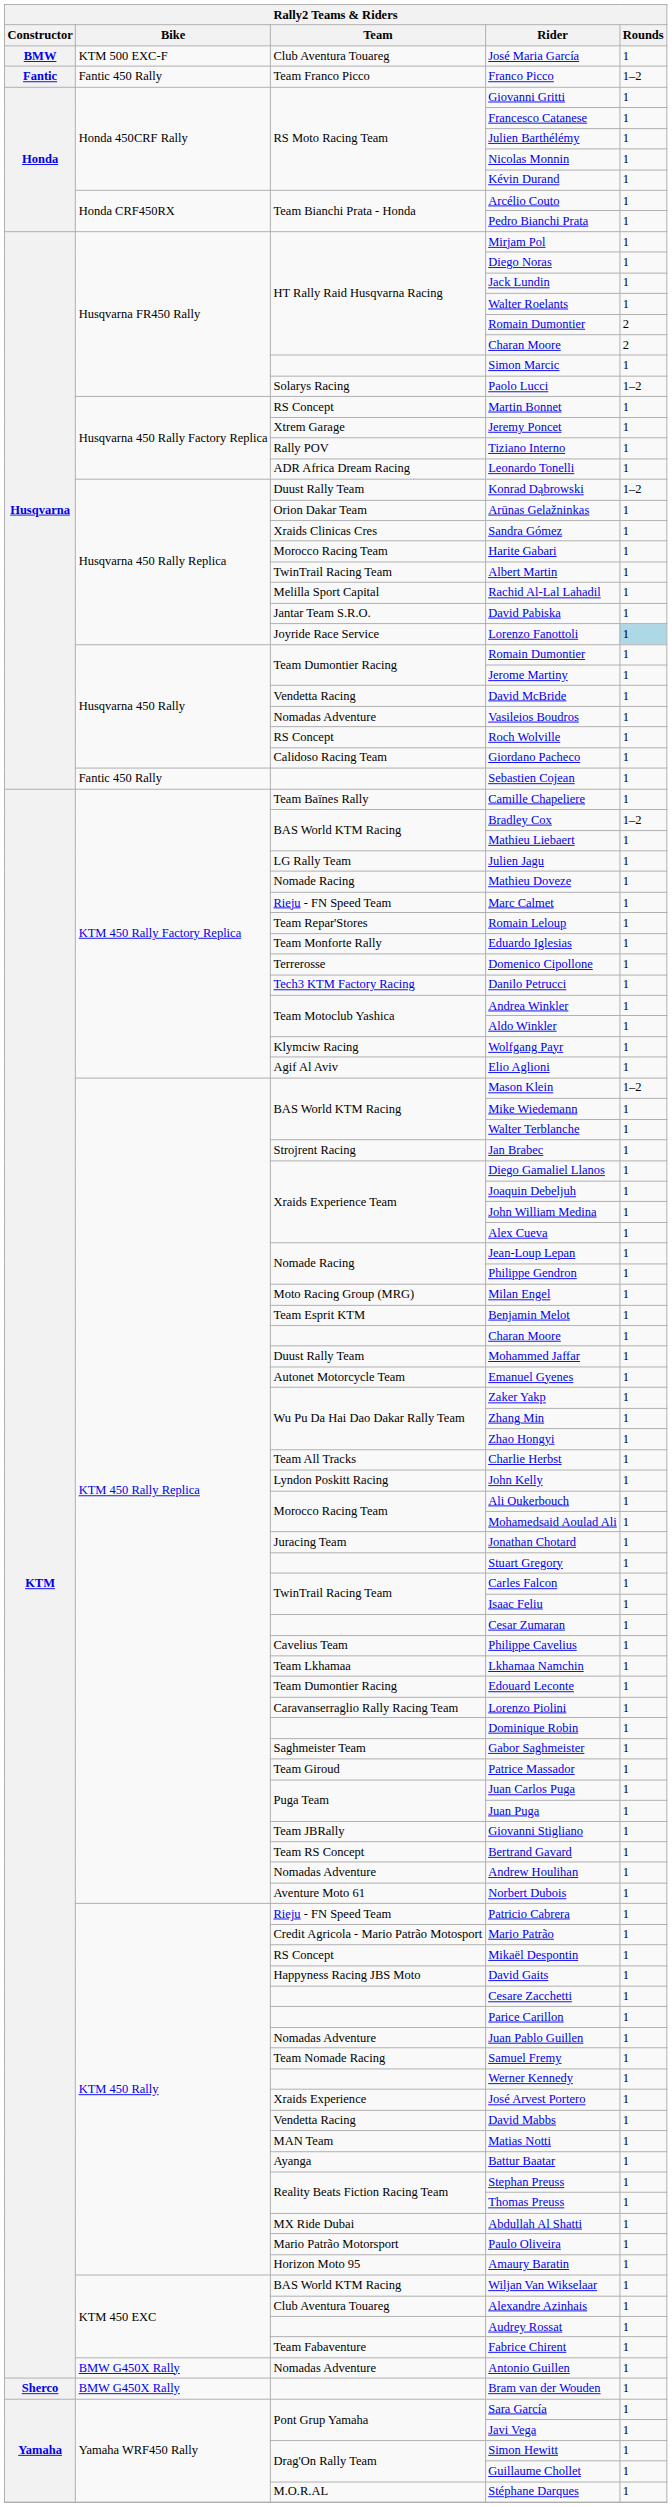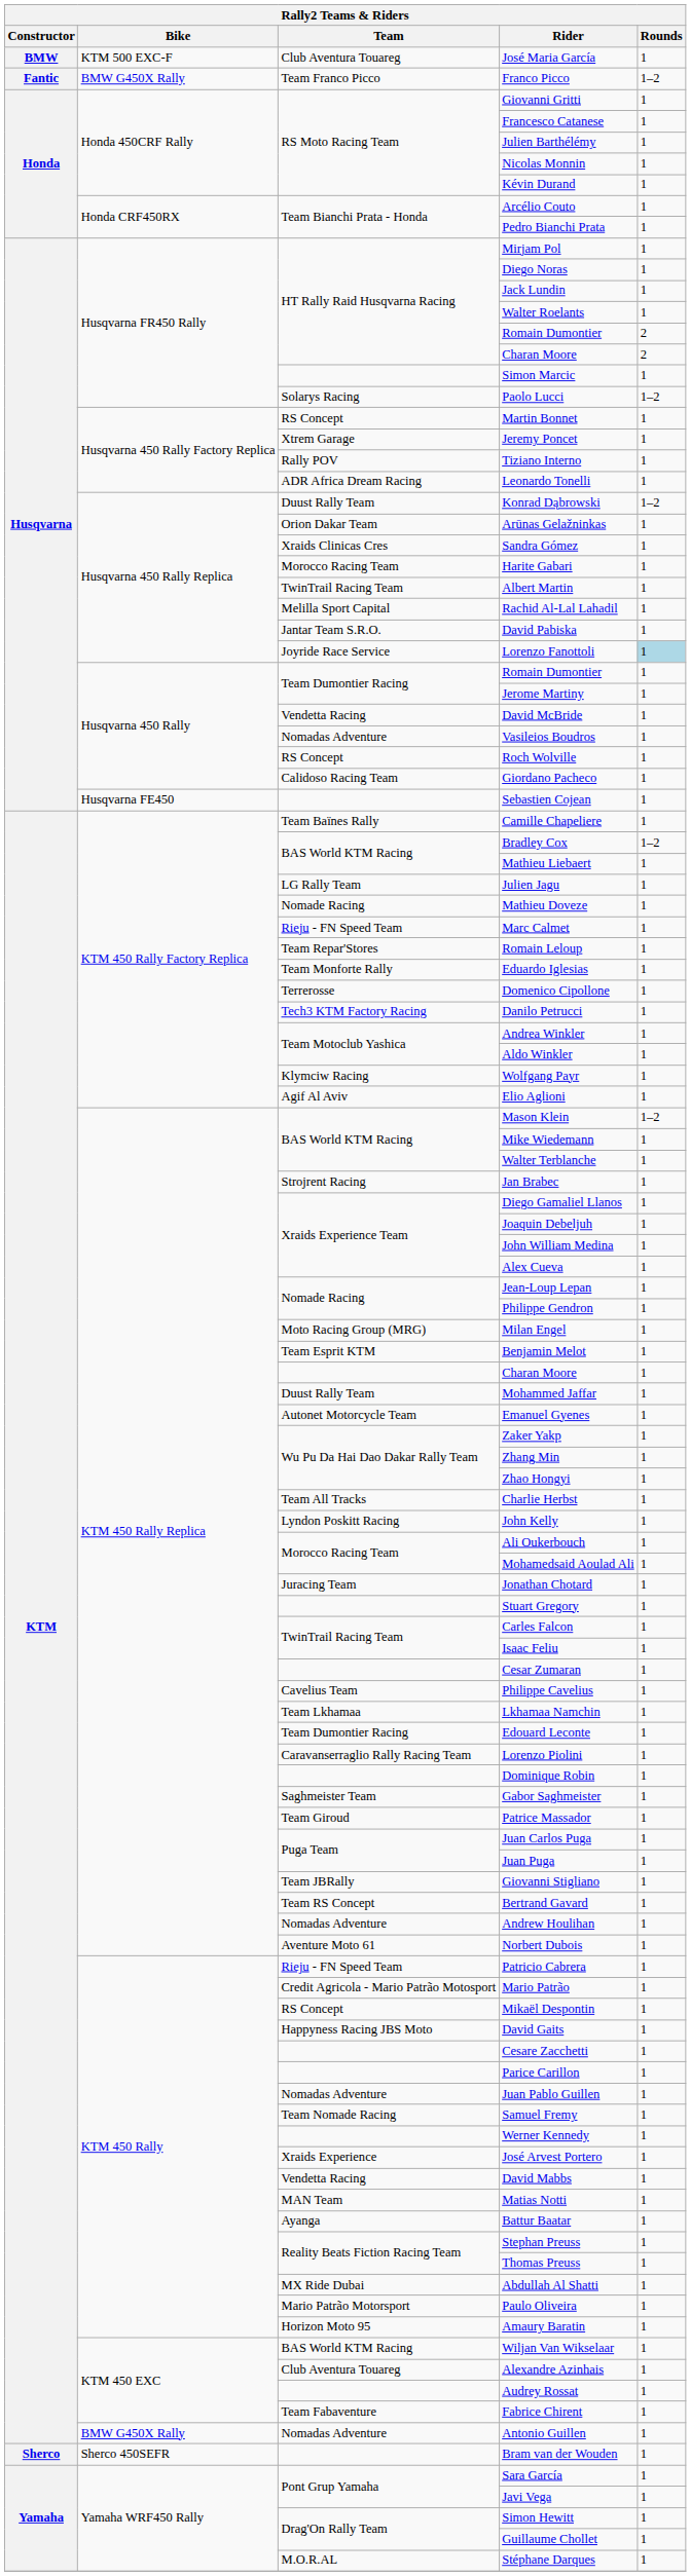 <table class="wikitable collapsible autocollapse" style="font-size: 85%;">
 <tr>
 <th colspan=5><strong>Rally2 Teams & Riders</strong></th>
 </tr>
 <tr>
 <th>Constructor</th>
 <th>Bike</th>
 <th>Team</th>
 <th>Rider</th>
 <th>Rounds</th>
 </tr>
 <tr>
 <th><a href='#'>BMW</a></th>
 <td>KTM 500 EXC-F</td>
 <td> Club Aventura Touareg</td>
 <td> <a href='#'>José Maria García</a></td>
 <td>1</td>
 </tr>
 <tr>
 <th><a href='#'>Fantic</a></th>
-<td>Fantic 450 Rally</td>
+<td><a href='#'>BMW G450X Rally</a></td>
 <td> Team Franco Picco</td>
 <td> <a href='#'>Franco Picco</a></td>
 <td>1–2</td>
 </tr>
 <tr>
 <th rowspan=7><a href='#'>Honda</a></th>
 <td rowspan=5>Honda 450CRF Rally</td>
 <td rowspan=5> RS Moto Racing Team</td>
 <td> <a href='#'>Giovanni Gritti</a></td>
 <td>1</td>
 </tr>
 <tr>
 <td> <a href='#'>Francesco Catanese</a></td>
 <td>1</td>
 </tr>
 <tr>
 <td> <a href='#'>Julien Barthélémy</a></td>
 <td>1</td>
 </tr>
 <tr>
 <td> <a href='#'>Nicolas Monnin</a></td>
 <td>1</td>
 </tr>
 <tr>
 <td> <a href='#'>Kévin Durand</a></td>
 <td>1</td>
 </tr>
 <tr>
 <td rowspan=2>Honda CRF450RX</td>
 <td rowspan=2> Team Bianchi Prata - Honda</td>
 <td> <a href='#'>Arcélio Couto</a></td>
 <td>1</td>
 </tr>
 <tr>
 <td> <a href='#'>Pedro Bianchi Prata</a></td>
 <td>1</td>
 </tr>
 <tr>
 <th rowspan=27><a href='#'>Husqvarna</a></th>
 <td rowspan=8>Husqvarna FR450 Rally</td>
 <td rowspan=6> HT Rally Raid Husqvarna Racing</td>
 <td> <a href='#'>Mirjam Pol</a></td>
 <td>1</td>
 </tr>
 <tr>
 <td> <a href='#'>Diego Noras</a></td>
 <td>1</td>
 </tr>
 <tr>
 <td> <a href='#'>Jack Lundin</a></td>
 <td>1</td>
 </tr>
 <tr>
 <td> <a href='#'>Walter Roelants</a></td>
 <td>1</td>
 </tr>
 <tr>
 <td> <a href='#'>Romain Dumontier</a></td>
 <td>2</td>
 </tr>
 <tr>
 <td> <a href='#'>Charan Moore</a></td>
 <td>2</td>
 </tr>
 <tr>
 <td></td>
 <td> <a href='#'>Simon Marcic</a></td>
 <td>1</td>
 </tr>
 <tr>
 <td> Solarys Racing</td>
 <td> <a href='#'>Paolo Lucci</a></td>
 <td>1–2</td>
 </tr>
 <tr>
 <td rowspan=4>Husqvarna 450 Rally Factory Replica</td>
 <td> RS Concept</td>
 <td> <a href='#'>Martin Bonnet</a></td>
 <td>1</td>
 </tr>
 <tr>
 <td> Xtrem Garage</td>
 <td> <a href='#'>Jeremy Poncet</a></td>
 <td>1</td>
 </tr>
 <tr>
 <td> Rally POV</td>
 <td> <a href='#'>Tiziano Interno</a></td>
 <td>1</td>
 </tr>
 <tr>
 <td> ADR Africa Dream Racing</td>
 <td> <a href='#'>Leonardo Tonelli</a></td>
 <td>1</td>
 </tr>
 <tr>
 <td rowspan=8>Husqvarna 450 Rally Replica</td>
 <td> Duust Rally Team</td>
 <td> <a href='#'>Konrad Dąbrowski</a></td>
 <td>1–2</td>
 </tr>
 <tr>
 <td> Orion Dakar Team</td>
 <td> <a href='#'>Arūnas Gelažninkas</a></td>
 <td>1</td>
 </tr>
 <tr>
 <td> Xraids Clinicas Cres</td>
 <td> <a href='#'>Sandra Gómez</a></td>
 <td>1</td>
 </tr>
 <tr>
 <td> Morocco Racing Team</td>
 <td> <a href='#'>Harite Gabari</a></td>
 <td>1</td>
 </tr>
 <tr>
 <td> TwinTrail Racing Team</td>
 <td> <a href='#'>Albert Martin</a></td>
 <td>1</td>
 </tr>
 <tr>
 <td> Melilla Sport Capital</td>
 <td> <a href='#'>Rachid Al-Lal Lahadil</a></td>
 <td>1</td>
 </tr>
 <tr>
 <td> Jantar Team S.R.O.</td>
 <td> <a href='#'>David Pabiska</a></td>
 <td>1</td>
 </tr>
 <tr>
 <td> Joyride Race Service</td>
 <td> <a href='#'>Lorenzo Fanottoli</a></td>
 <td style="background: lightblue;">1</td>
 </tr>
 <tr>
 <td rowspan=6>Husqvarna 450 Rally</td>
 <td rowspan=2> Team Dumontier Racing</td>
 <td> <a href='#'>Romain Dumontier</a></td>
 <td>1</td>
 </tr>
 <tr>
 <td> <a href='#'>Jerome Martiny</a></td>
 <td>1</td>
 </tr>
 <tr>
 <td> Vendetta Racing</td>
 <td> <a href='#'>David McBride</a></td>
 <td>1</td>
 </tr>
 <tr>
 <td> Nomadas Adventure</td>
 <td> <a href='#'>Vasileios Boudros</a></td>
 <td>1</td>
 </tr>
 <tr>
 <td> RS Concept</td>
 <td> <a href='#'>Roch Wolville</a></td>
 <td>1</td>
 </tr>
 <tr>
 <td> Calidoso Racing Team</td>
 <td> <a href='#'>Giordano Pacheco</a></td>
 <td>1</td>
 </tr>
 <tr>
-<td>Fantic 450 Rally</td>
+<td>Husqvarna FE450</td>
 <td></td>
 <td> <a href='#'>Sebastien Cojean</a></td>
 <td>1</td>
 </tr>
 <tr>
 <th rowspan=77><a href='#'>KTM</a></th>
 <td rowspan=14><a href='#'>KTM 450 Rally Factory Replica</a></td>
 <td> Team Baïnes Rally</td>
 <td> <a href='#'>Camille Chapeliere</a></td>
 <td>1</td>
 </tr>
 <tr>
 <td rowspan=2> BAS World KTM Racing</td>
 <td> <a href='#'>Bradley Cox</a></td>
 <td>1–2</td>
 </tr>
 <tr>
 <td> <a href='#'>Mathieu Liebaert</a></td>
 <td>1</td>
 </tr>
 <tr>
 <td> LG Rally Team</td>
 <td> <a href='#'>Julien Jagu</a></td>
 <td>1</td>
 </tr>
 <tr>
 <td> Nomade Racing</td>
 <td> <a href='#'>Mathieu Doveze</a></td>
 <td>1</td>
 </tr>
 <tr>
 <td> <a href='#'>Rieju</a> - FN Speed Team</td>
 <td> <a href='#'>Marc Calmet</a></td>
 <td>1</td>
 </tr>
 <tr>
 <td> Team Repar'Stores</td>
 <td> <a href='#'>Romain Leloup</a></td>
 <td>1</td>
 </tr>
 <tr>
 <td> Team Monforte Rally</td>
 <td> <a href='#'>Eduardo Iglesias</a></td>
 <td>1</td>
 </tr>
 <tr>
 <td> Terrerosse</td>
 <td> <a href='#'>Domenico Cipollone</a></td>
 <td>1</td>
 </tr>
 <tr>
 <td> <a href='#'>Tech3 KTM Factory Racing</a></td>
 <td> <a href='#'>Danilo Petrucci</a></td>
 <td>1</td>
 </tr>
 <tr>
 <td rowspan=2> Team Motoclub Yashica</td>
 <td> <a href='#'>Andrea Winkler</a></td>
 <td>1</td>
 </tr>
 <tr>
 <td> <a href='#'>Aldo Winkler</a></td>
 <td>1</td>
 </tr>
 <tr>
 <td> Klymciw Racing</td>
 <td> <a href='#'>Wolfgang Payr</a></td>
 <td>1</td>
 </tr>
 <tr>
 <td> Agif Al Aviv</td>
 <td> <a href='#'>Elio Aglioni</a></td>
 <td>1</td>
 </tr>
 <tr>
 <td rowspan=40><a href='#'>KTM 450 Rally Replica</a></td>
 <td rowspan=3> BAS World KTM Racing</td>
 <td> <a href='#'>Mason Klein</a></td>
 <td>1–2</td>
 </tr>
 <tr>
 <td> <a href='#'>Mike Wiedemann</a></td>
 <td>1</td>
 </tr>
 <tr>
 <td> <a href='#'>Walter Terblanche</a></td>
 <td>1</td>
 </tr>
 <tr>
 <td> Strojrent Racing</td>
 <td> <a href='#'>Jan Brabec</a></td>
 <td>1</td>
 </tr>
 <tr>
 <td rowspan=4> Xraids Experience Team</td>
 <td> <a href='#'>Diego Gamaliel Llanos</a></td>
 <td>1</td>
 </tr>
 <tr>
 <td> <a href='#'>Joaquin Debeljuh</a></td>
 <td>1</td>
 </tr>
 <tr>
 <td> <a href='#'>John William Medina</a></td>
 <td>1</td>
 </tr>
 <tr>
 <td> <a href='#'>Alex Cueva</a></td>
 <td>1</td>
 </tr>
 <tr>
 <td rowspan=2> Nomade Racing</td>
 <td> <a href='#'>Jean-Loup Lepan</a></td>
 <td>1</td>
 </tr>
 <tr>
 <td> <a href='#'>Philippe Gendron</a></td>
 <td>1</td>
 </tr>
 <tr>
 <td> Moto Racing Group (MRG)</td>
 <td> <a href='#'>Milan Engel</a></td>
 <td>1</td>
 </tr>
 <tr>
 <td> Team Esprit KTM</td>
 <td> <a href='#'>Benjamin Melot</a></td>
 <td>1</td>
 </tr>
 <tr>
 <td></td>
 <td> <a href='#'>Charan Moore</a></td>
 <td>1</td>
 </tr>
 <tr>
 <td> Duust Rally Team</td>
 <td> <a href='#'>Mohammed Jaffar</a></td>
 <td>1</td>
 </tr>
 <tr>
 <td> Autonet Motorcycle Team</td>
 <td> <a href='#'>Emanuel Gyenes</a></td>
 <td>1</td>
 </tr>
 <tr>
 <td rowspan=3> Wu Pu Da Hai Dao Dakar Rally Team</td>
 <td> <a href='#'>Zaker Yakp</a></td>
 <td>1</td>
 </tr>
 <tr>
 <td> <a href='#'>Zhang Min</a></td>
 <td>1</td>
 </tr>
 <tr>
 <td> <a href='#'>Zhao Hongyi</a></td>
 <td>1</td>
 </tr>
 <tr>
 <td> Team All Tracks</td>
 <td> <a href='#'>Charlie Herbst</a></td>
 <td>1</td>
 </tr>
 <tr>
 <td> Lyndon Poskitt Racing</td>
 <td> <a href='#'>John Kelly</a></td>
 <td>1</td>
 </tr>
 <tr>
 <td rowspan=2> Morocco Racing Team</td>
 <td> <a href='#'>Ali Oukerbouch</a></td>
 <td>1</td>
 </tr>
 <tr>
 <td> <a href='#'>Mohamedsaid Aoulad Ali</a></td>
 <td>1</td>
 </tr>
 <tr>
 <td> Juracing Team</td>
 <td> <a href='#'>Jonathan Chotard</a></td>
 <td>1</td>
 </tr>
 <tr>
 <td></td>
 <td> <a href='#'>Stuart Gregory</a></td>
 <td>1</td>
 </tr>
 <tr>
 <td rowspan=2> TwinTrail Racing Team</td>
 <td> <a href='#'>Carles Falcon</a></td>
 <td>1</td>
 </tr>
 <tr>
 <td> <a href='#'>Isaac Feliu</a></td>
 <td>1</td>
 </tr>
 <tr>
 <td></td>
 <td> <a href='#'>Cesar Zumaran</a></td>
 <td>1</td>
 </tr>
 <tr>
 <td> Cavelius Team</td>
 <td> <a href='#'>Philippe Cavelius</a></td>
 <td>1</td>
 </tr>
 <tr>
 <td> Team Lkhamaa</td>
 <td> <a href='#'>Lkhamaa Namchin</a></td>
 <td>1</td>
 </tr>
 <tr>
 <td> Team Dumontier Racing</td>
 <td> <a href='#'>Edouard Leconte</a></td>
 <td>1</td>
 </tr>
 <tr>
 <td> Caravanserraglio Rally Racing Team</td>
 <td> <a href='#'>Lorenzo Piolini</a></td>
 <td>1</td>
 </tr>
 <tr>
 <td></td>
 <td> <a href='#'>Dominique Robin</a></td>
 <td>1</td>
 </tr>
 <tr>
 <td> Saghmeister Team</td>
 <td> <a href='#'>Gabor Saghmeister</a></td>
 <td>1</td>
 </tr>
 <tr>
 <td> Team Giroud</td>
 <td> <a href='#'>Patrice Massador</a></td>
 <td>1</td>
 </tr>
 <tr>
 <td rowspan=2> Puga Team</td>
 <td> <a href='#'>Juan Carlos Puga</a></td>
 <td>1</td>
 </tr>
 <tr>
 <td> <a href='#'>Juan Puga</a></td>
 <td>1</td>
 </tr>
 <tr>
 <td> Team JBRally</td>
 <td> <a href='#'>Giovanni Stigliano</a></td>
 <td>1</td>
 </tr>
 <tr>
 <td> Team RS Concept</td>
 <td> <a href='#'>Bertrand Gavard</a></td>
 <td>1</td>
 </tr>
 <tr>
 <td> Nomadas Adventure</td>
 <td> <a href='#'>Andrew Houlihan</a></td>
 <td>1</td>
 </tr>
 <tr>
 <td> Aventure Moto 61</td>
 <td> <a href='#'>Norbert Dubois</a></td>
 <td>1</td>
 </tr>
 <tr>
 <td rowspan=18><a href='#'>KTM 450 Rally</a></td>
 <td> <a href='#'>Rieju</a> - FN Speed Team</td>
 <td> <a href='#'>Patricio Cabrera</a></td>
 <td>1</td>
 </tr>
 <tr>
 <td> Credit Agricola - Mario Patrão Motosport</td>
 <td> <a href='#'>Mario Patrão</a></td>
 <td>1</td>
 </tr>
 <tr>
 <td> RS Concept</td>
 <td> <a href='#'>Mikaël Despontin</a></td>
 <td>1</td>
 </tr>
 <tr>
 <td> Happyness Racing JBS Moto</td>
 <td> <a href='#'>David Gaits</a></td>
 <td>1</td>
 </tr>
 <tr>
 <td></td>
 <td> <a href='#'>Cesare Zacchetti</a></td>
 <td>1</td>
 </tr>
 <tr>
 <td></td>
 <td> <a href='#'>Parice Carillon</a></td>
 <td>1</td>
 </tr>
 <tr>
 <td> Nomadas Adventure</td>
 <td> <a href='#'>Juan Pablo Guillen</a></td>
 <td>1</td>
 </tr>
 <tr>
 <td> Team Nomade Racing</td>
 <td> <a href='#'>Samuel Fremy</a></td>
 <td>1</td>
 </tr>
 <tr>
 <td></td>
 <td> <a href='#'>Werner Kennedy</a></td>
 <td>1</td>
 </tr>
 <tr>
 <td> Xraids Experience</td>
 <td> <a href='#'>José Arvest Portero</a></td>
 <td>1</td>
 </tr>
 <tr>
 <td> Vendetta Racing</td>
 <td> <a href='#'>David Mabbs</a></td>
 <td>1</td>
 </tr>
 <tr>
 <td> MAN Team</td>
 <td> <a href='#'>Matias Notti</a></td>
 <td>1</td>
 </tr>
 <tr>
 <td> Ayanga</td>
 <td> <a href='#'>Battur Baatar</a></td>
 <td>1</td>
 </tr>
 <tr>
 <td rowspan=2> Reality Beats Fiction Racing Team</td>
 <td> <a href='#'>Stephan Preuss</a></td>
 <td>1</td>
 </tr>
 <tr>
 <td> <a href='#'>Thomas Preuss</a></td>
 <td>1</td>
 </tr>
 <tr>
 <td> MX Ride Dubai</td>
 <td> <a href='#'>Abdullah Al Shatti</a></td>
 <td>1</td>
 </tr>
 <tr>
 <td> Mario Patrão Motorsport</td>
 <td> <a href='#'>Paulo Oliveira</a></td>
 <td>1</td>
 </tr>
 <tr>
 <td> Horizon Moto 95</td>
 <td> <a href='#'>Amaury Baratin</a></td>
 <td>1</td>
 </tr>
 <tr>
 <td rowspan=4>KTM 450 EXC</td>
 <td> BAS World KTM Racing</td>
 <td> <a href='#'>Wiljan Van Wikselaar</a></td>
 <td>1</td>
 </tr>
 <tr>
 <td> Club Aventura Touareg</td>
 <td> <a href='#'>Alexandre Azinhais</a></td>
 <td>1</td>
 </tr>
 <tr>
 <td></td>
 <td> <a href='#'>Audrey Rossat</a></td>
 <td>1</td>
 </tr>
 <tr>
 <td> Team Fabaventure</td>
 <td> <a href='#'>Fabrice Chirent</a></td>
 <td>1</td>
 </tr>
 <tr>
 <td><a href='#'>BMW G450X Rally</a></td>
 <td> Nomadas Adventure</td>
 <td> <a href='#'>Antonio Guillen</a></td>
 <td>1</td>
 </tr>
 <tr>
 <th><a href='#'>Sherco</a></th>
-<td><a href='#'>BMW G450X Rally</a></td>
+<td>Sherco 450SEFR</td>
 <td></td>
 <td> <a href='#'>Bram van der Wouden</a></td>
 <td>1</td>
 </tr>
 <tr>
 <th rowspan=5><a href='#'>Yamaha</a></th>
 <td rowspan=5>Yamaha WRF450 Rally</td>
 <td rowspan=2> Pont Grup Yamaha</td>
 <td> <a href='#'>Sara García</a></td>
 <td>1</td>
 </tr>
 <tr>
 <td> <a href='#'>Javi Vega</a></td>
 <td>1</td>
 </tr>
 <tr>
 <td rowspan=2> Drag'On Rally Team</td>
 <td> <a href='#'>Simon Hewitt</a></td>
 <td>1</td>
 </tr>
 <tr>
 <td> <a href='#'>Guillaume Chollet</a></td>
 <td>1</td>
 </tr>
 <tr>
 <td> M.O.R.AL</td>
 <td> <a href='#'>Stéphane Darques</a></td>
 <td>1</td>
 </tr>
 <tr>
 </tr>
 </table>
